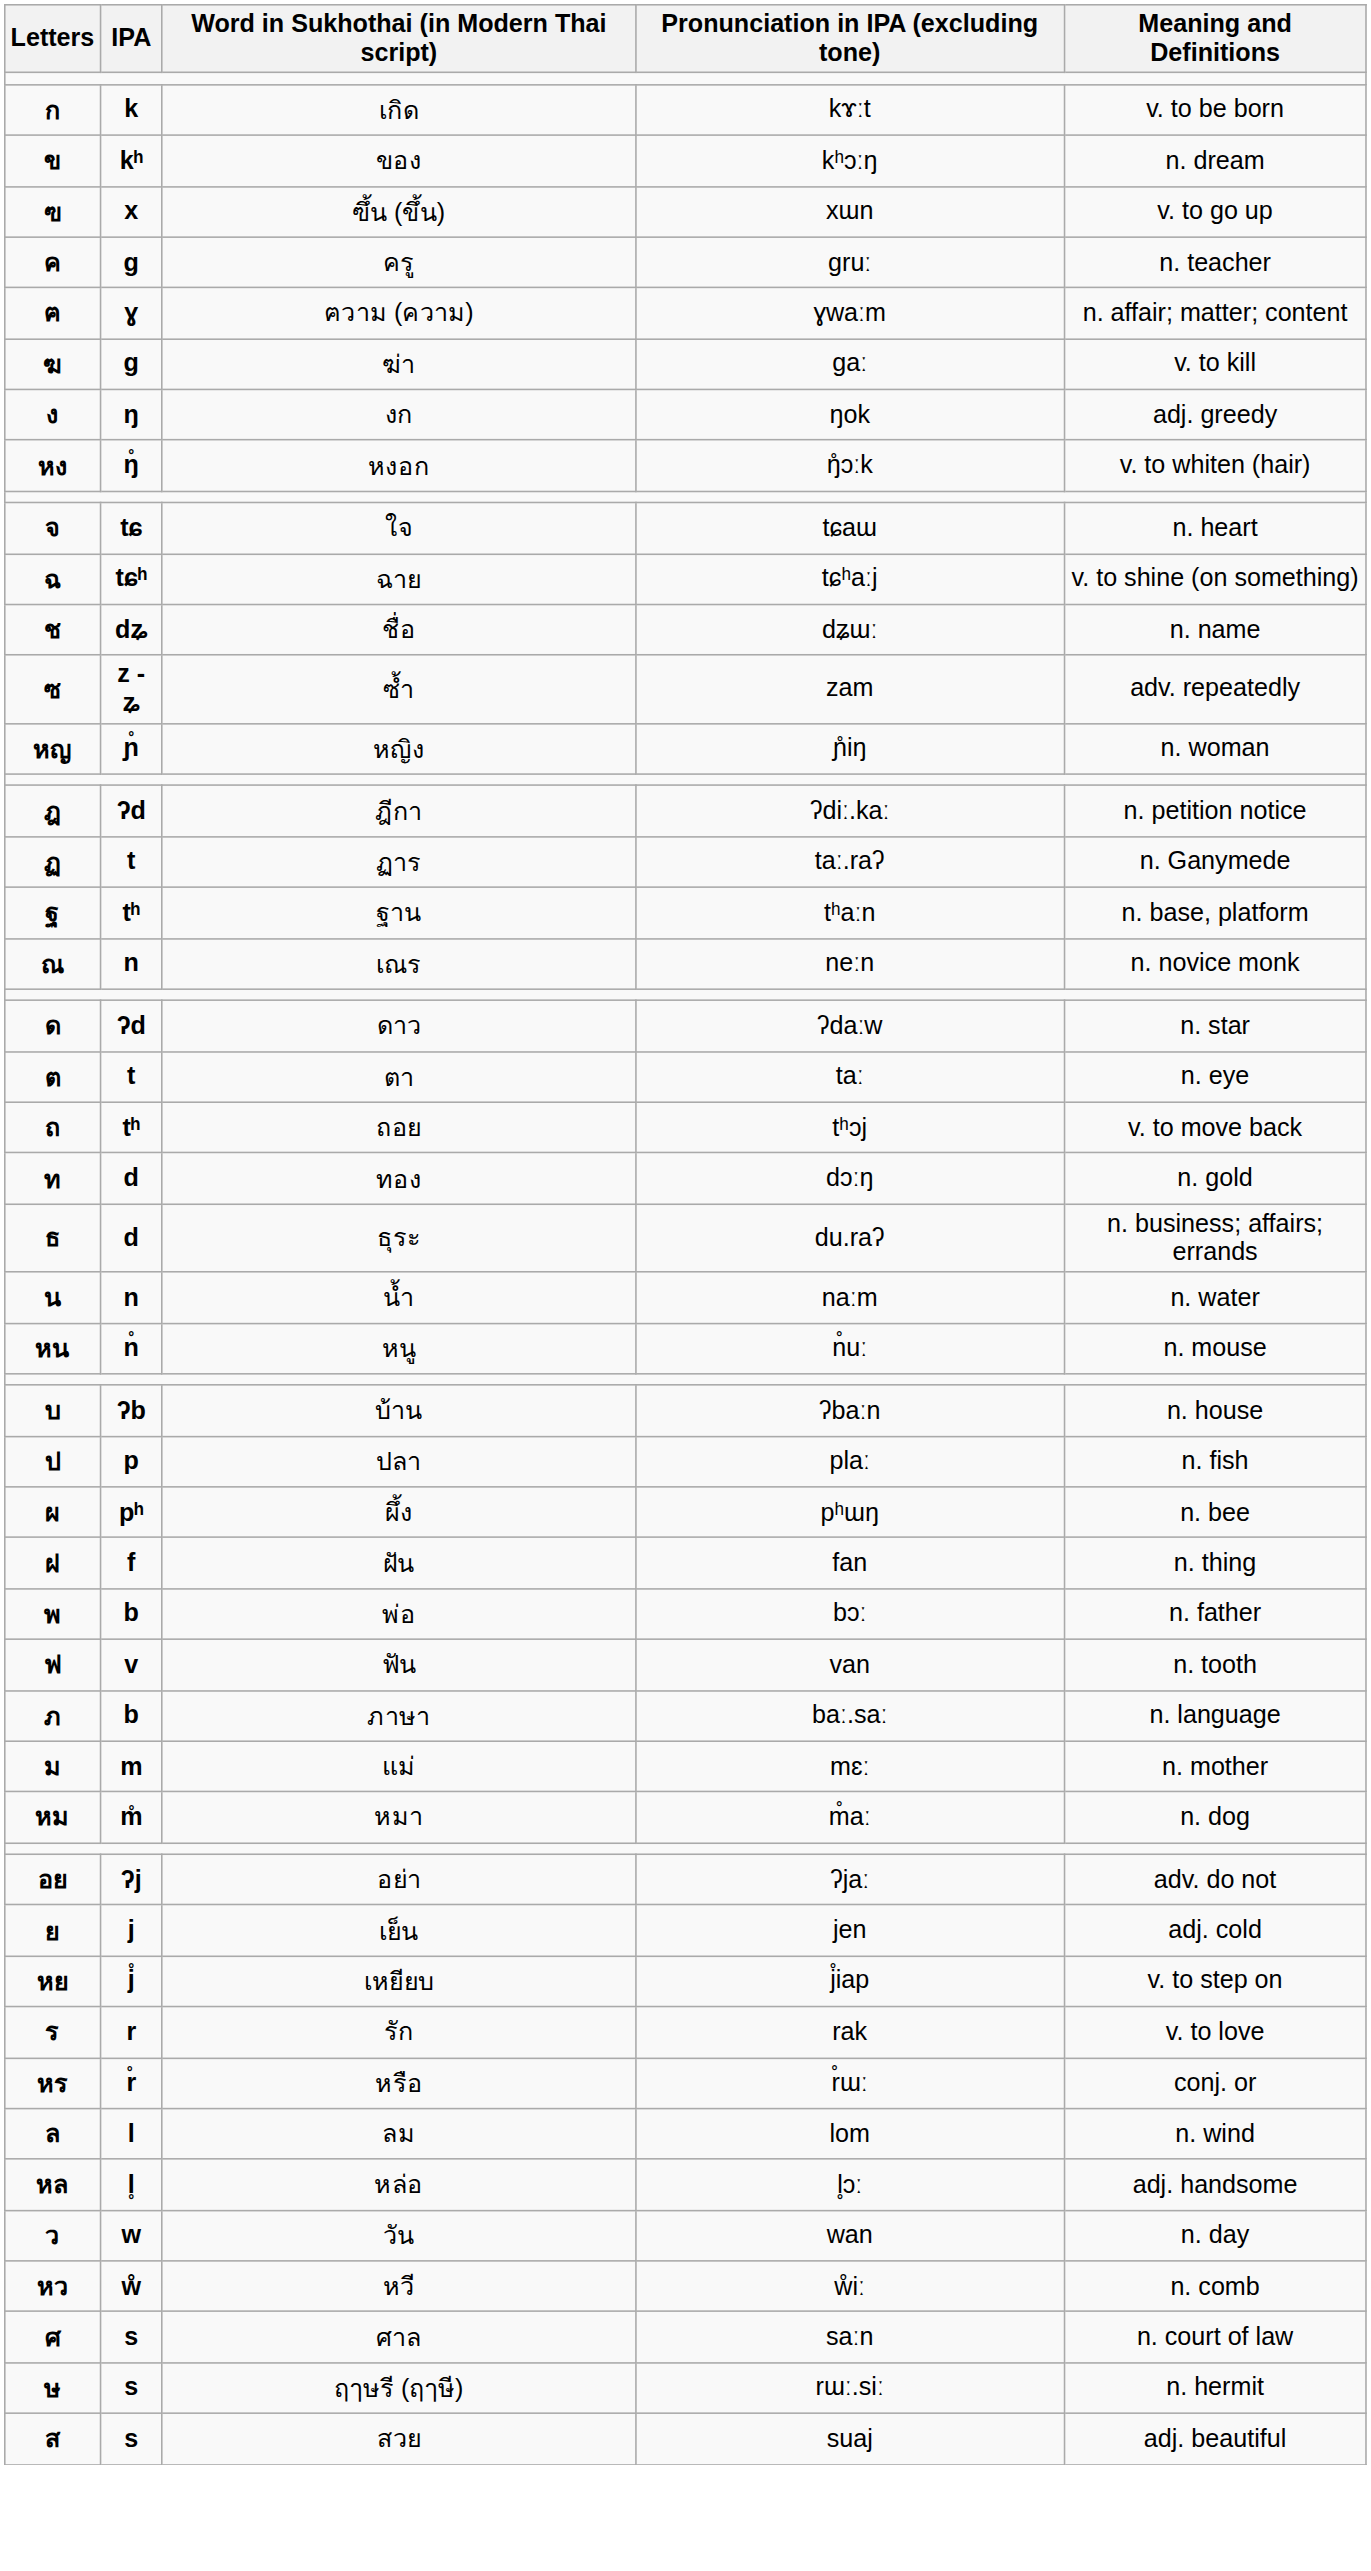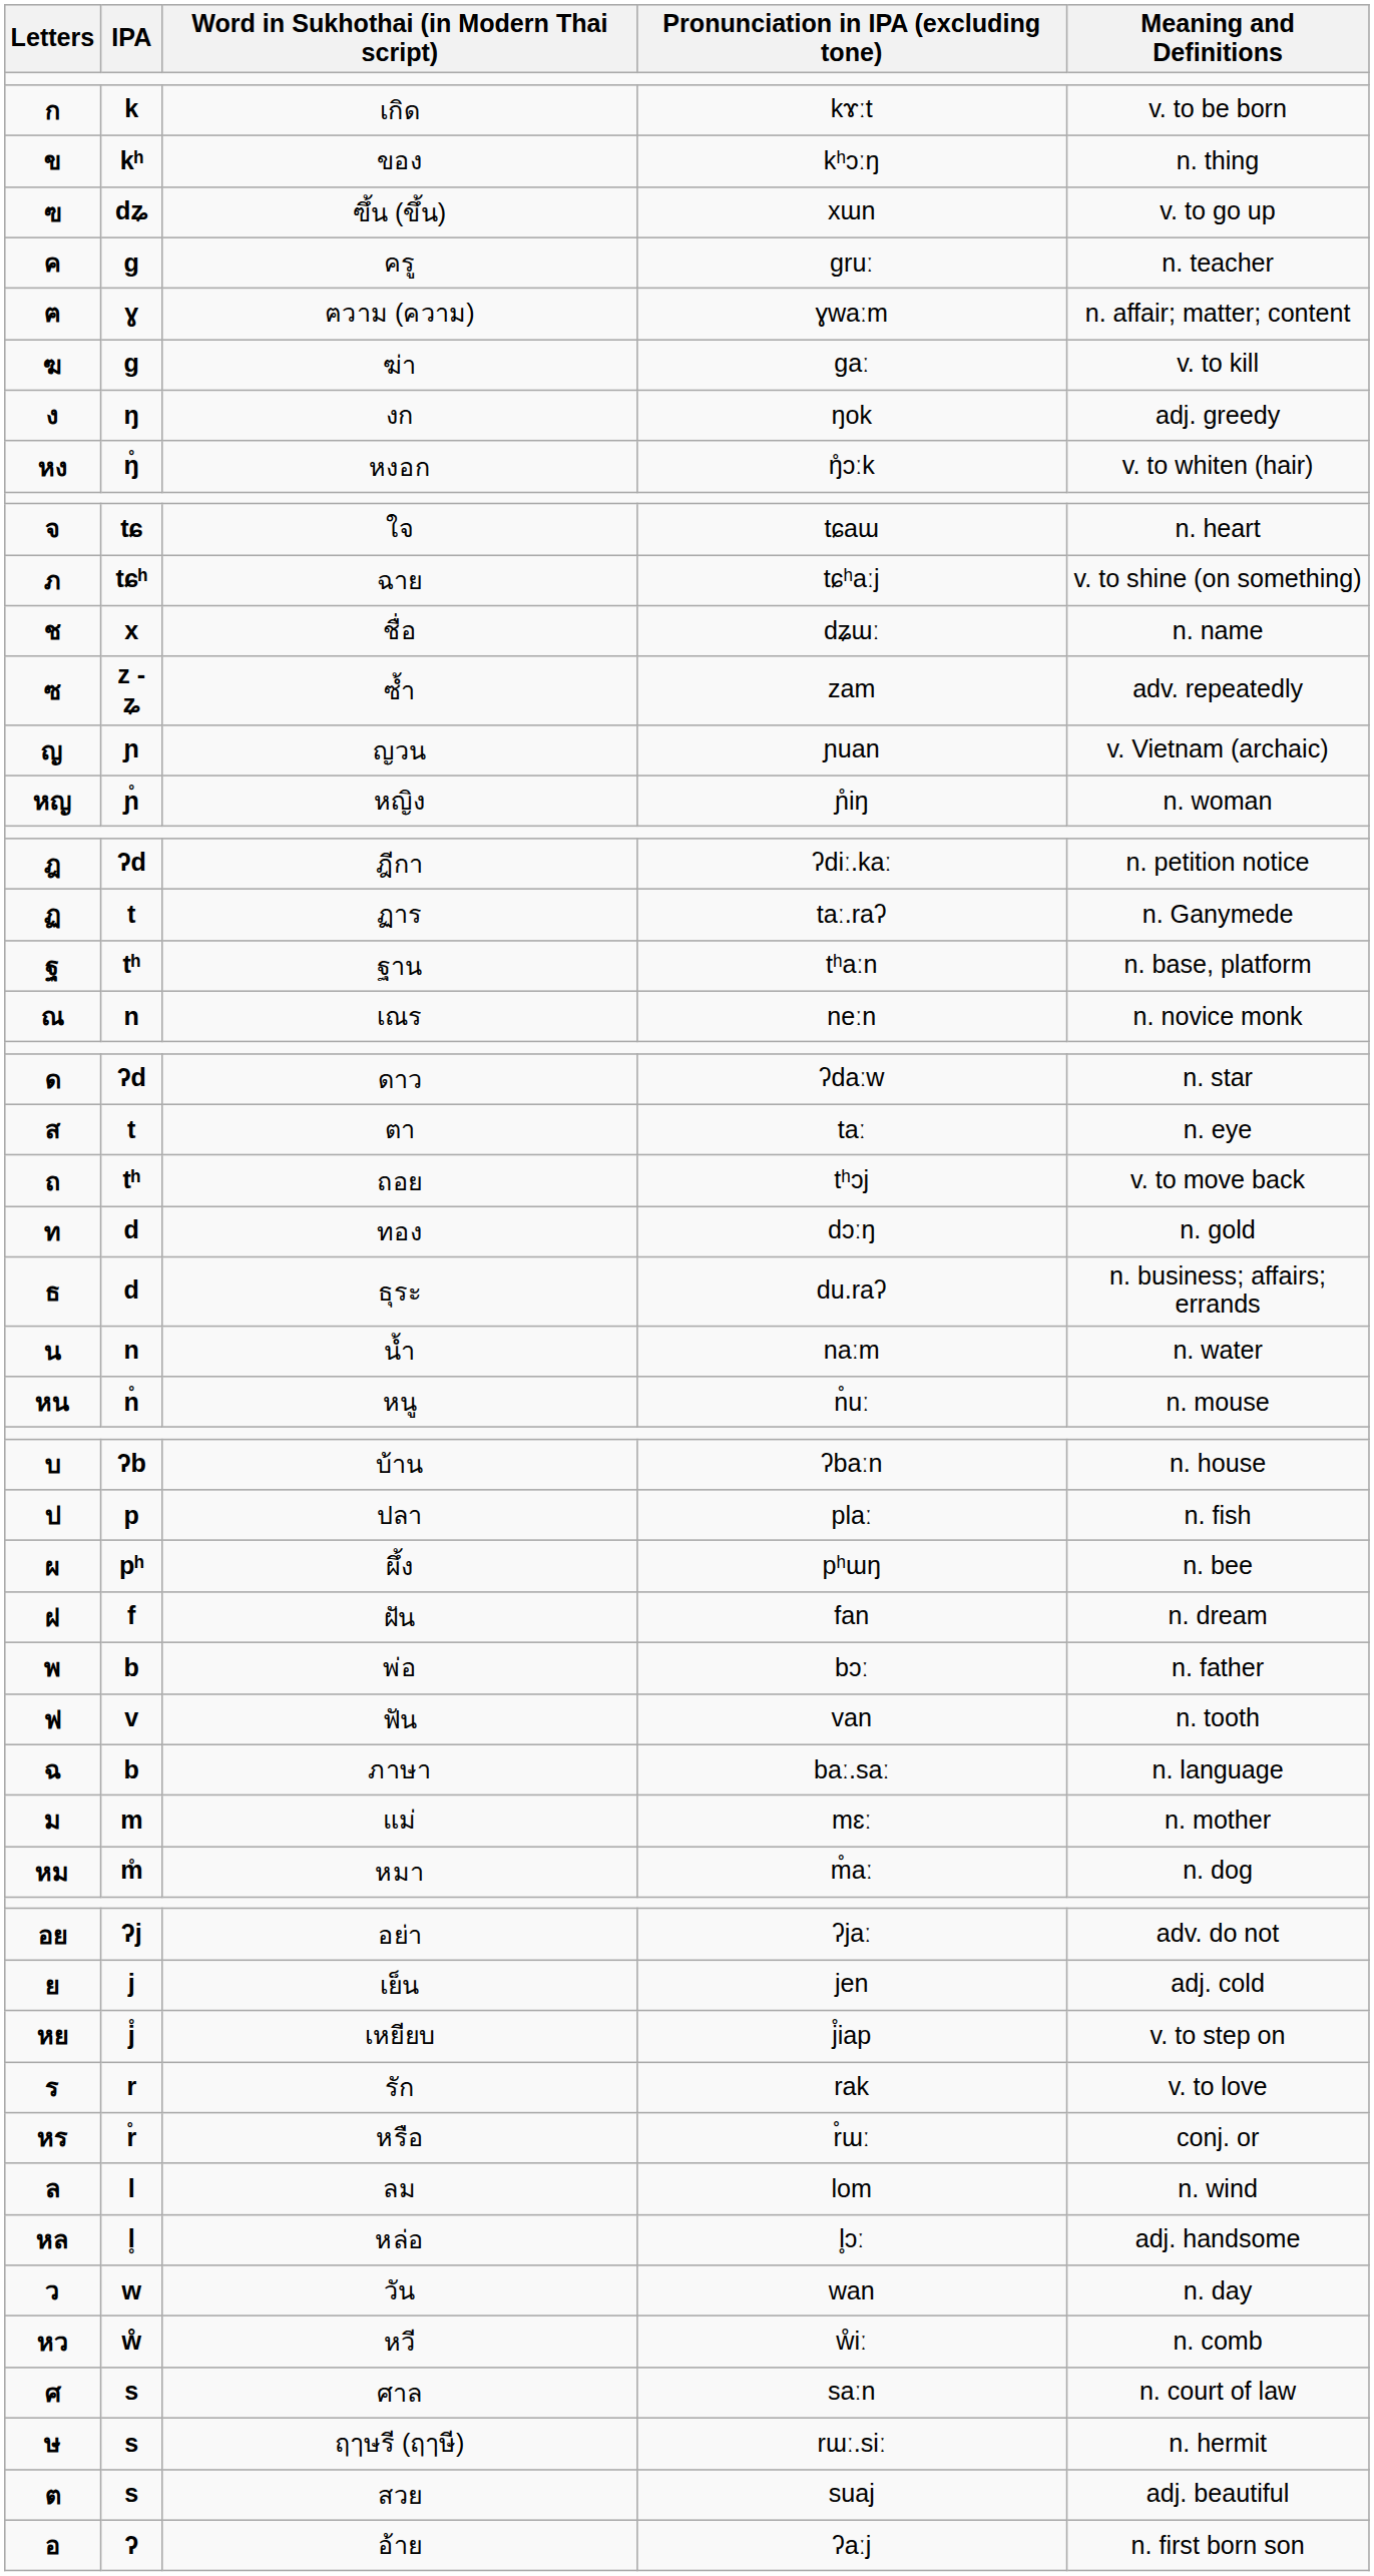 <table class="wikitable" style=" text-align: center">
 <tr>
 <th>Letters</th>
 <th>IPA</th>
 <th>Word in Sukhothai (in Modern Thai script)</th>
 <th>Pronunciation in IPA (excluding tone)</th>
 <th>Meaning and Definitions</th>
 </tr>
 <tr>
 <td colspan="5"><strong></strong></td>
 </tr>
 <tr>
 <td><strong>ก</strong></td>
 <td><strong>k</strong></td>
 <td>เกิด</td>
 <td>kɤːt</td>
 <td>v. to be born</td>
 </tr>
 <tr>
 <td><strong>ข</strong></td>
 <td><strong>kʰ</strong></td>
 <td>ของ</td>
 <td>kʰɔːŋ</td>
-<td>n. dream</td>
+<td>n. thing</td>
 </tr>
 <tr>
 <td><strong>ฃ</strong></td>
-<td><strong>x</strong></td>
+<td><strong>dʑ</strong></td>
 <td>ฃึ้น (ขึ้น)</td>
 <td>xɯn</td>
 <td>v. to go up</td>
 </tr>
 <tr>
 <td><strong>ค</strong></td>
 <td><strong>g</strong></td>
 <td>ครู</td>
 <td>gruː</td>
 <td>n. teacher</td>
 </tr>
 <tr>
 <td><strong>ฅ</strong></td>
 <td><strong>ɣ</strong></td>
 <td>ฅวาม (ความ)</td>
 <td>ɣwaːm</td>
 <td>n. affair; matter; content</td>
 </tr>
 <tr>
 <td><strong>ฆ</strong></td>
 <td><strong>g</strong></td>
 <td>ฆ่า</td>
 <td>gaː</td>
 <td>v. to kill</td>
 </tr>
 <tr>
 <td><strong>ง</strong></td>
 <td><strong>ŋ</strong></td>
 <td>งก</td>
 <td>ŋok</td>
 <td>adj. greedy</td>
 </tr>
 <tr>
 <td><strong>หง</strong></td>
 <td><strong>ŋ̊</strong></td>
 <td>หงอก</td>
 <td>ŋ̊ɔːk</td>
 <td>v. to whiten (hair)</td>
 </tr>
 <tr>
 <td colspan="5"><strong></strong></td>
 </tr>
 <tr>
 <td><strong>จ</strong></td>
 <td><strong>tɕ</strong></td>
 <td>ใจ</td>
 <td>tɕaɯ</td>
 <td>n. heart</td>
 </tr>
 <tr>
-<td><strong>ฉ</strong></td>
+<td><strong>ภ</strong></td>
 <td><strong>tɕʰ</strong></td>
 <td>ฉาย</td>
 <td>tɕʰaːj</td>
 <td>v. to shine (on something)</td>
 </tr>
 <tr>
 <td><strong>ช</strong></td>
-<td><strong>dʑ</strong></td>
+<td><strong>x</strong></td>
 <td>ชื่อ</td>
 <td>dʑɯː</td>
 <td>n. name</td>
 </tr>
 <tr>
 <td><strong>ซ</strong></td>
 <td><strong>z - ʑ</strong></td>
 <td>ซ้ำ</td>
 <td>zam</td>
 <td>adv. repeatedly</td>
+</tr>
+<tr>
+<td><strong>ญ</strong></td>
+<td><strong>ɲ</strong></td>
+<td>ญวน</td>
+<td>ɲuan</td>
+<td>v. Vietnam (archaic)</td>
 </tr>
 <tr>
 <td><strong>หญ</strong></td>
 <td><strong>ɲ̊</strong></td>
 <td>หญิง</td>
 <td>ɲ̊iŋ</td>
 <td>n. woman</td>
 </tr>
 <tr>
 <td colspan="5"><strong></strong></td>
 </tr>
 <tr>
 <td><strong>ฎ</strong></td>
 <td><strong>ʔd</strong></td>
 <td>ฎีกา</td>
 <td>ʔdiː.kaː</td>
 <td>n. petition notice</td>
 </tr>
 <tr>
 <td><strong>ฏ</strong></td>
 <td><strong>t</strong></td>
 <td>ฏาร</td>
 <td>taː.raʔ</td>
 <td>n. Ganymede</td>
 </tr>
 <tr>
 <td><strong>ฐ</strong></td>
 <td><strong>tʰ</strong></td>
 <td>ฐาน</td>
 <td>tʰaːn</td>
 <td>n. base, platform</td>
 </tr>
 <tr>
 <td><strong>ณ</strong></td>
 <td><strong>n</strong></td>
 <td>เณร</td>
 <td>neːn</td>
 <td>n. novice monk</td>
 </tr>
 <tr>
 <td colspan="5"><strong></strong></td>
 </tr>
 <tr>
 <td><strong>ด</strong></td>
 <td><strong>ʔd</strong></td>
 <td>ดาว</td>
 <td>ʔdaːw</td>
 <td>n. star</td>
 </tr>
 <tr>
-<td><strong>ต</strong></td>
+<td><strong>ส</strong></td>
 <td><strong>t</strong></td>
 <td>ตา</td>
 <td>taː</td>
 <td>n. eye</td>
 </tr>
 <tr>
 <td><strong>ถ</strong></td>
 <td><strong>tʰ</strong></td>
 <td>ถอย</td>
 <td>tʰɔj</td>
 <td>v. to move back</td>
 </tr>
 <tr>
 <td><strong>ท</strong></td>
 <td><strong>d</strong></td>
 <td>ทอง</td>
 <td>dɔːŋ</td>
 <td>n. gold</td>
 </tr>
 <tr>
 <td><strong>ธ</strong></td>
 <td><strong>d</strong></td>
 <td>ธุระ</td>
 <td>du.raʔ</td>
 <td>n. business; affairs; errands</td>
 </tr>
 <tr>
 <td><strong>น</strong></td>
 <td><strong>n</strong></td>
 <td>น้ำ</td>
 <td>naːm</td>
 <td>n. water</td>
 </tr>
 <tr>
 <td><strong>หน</strong></td>
 <td><strong>n̊</strong></td>
 <td>หนู</td>
 <td>n̊uː</td>
 <td>n. mouse</td>
 </tr>
 <tr>
 <td colspan="5"><strong></strong></td>
 </tr>
 <tr>
 <td><strong>บ</strong></td>
 <td><strong>ʔb</strong></td>
 <td>บ้าน</td>
 <td>ʔbaːn</td>
 <td>n. house</td>
 </tr>
 <tr>
 <td><strong>ป</strong></td>
 <td><strong>p</strong></td>
 <td>ปลา</td>
 <td>plaː</td>
 <td>n. fish</td>
 </tr>
 <tr>
 <td><strong>ผ</strong></td>
 <td><strong>pʰ</strong></td>
 <td>ผึ้ง</td>
 <td>pʰɯŋ</td>
 <td>n. bee</td>
 </tr>
 <tr>
 <td><strong>ฝ</strong></td>
 <td><strong>f</strong></td>
 <td>ฝัน</td>
 <td>fan</td>
-<td>n. thing</td>
+<td>n. dream</td>
 </tr>
 <tr>
 <td><strong>พ</strong></td>
 <td><strong>b</strong></td>
 <td>พ่อ</td>
 <td>bɔː</td>
 <td>n. father</td>
 </tr>
 <tr>
 <td><strong>ฟ</strong></td>
 <td><strong>v</strong></td>
 <td>ฟัน</td>
 <td>van</td>
 <td>n. tooth</td>
 </tr>
 <tr>
-<td><strong>ภ</strong></td>
+<td><strong>ฉ</strong></td>
 <td><strong>b</strong></td>
 <td>ภาษา</td>
 <td>baː.saː</td>
 <td>n. language</td>
 </tr>
 <tr>
 <td><strong>ม</strong></td>
 <td><strong>m</strong></td>
 <td>แม่</td>
 <td>mɛː</td>
 <td>n. mother</td>
 </tr>
 <tr>
 <td><strong>หม</strong></td>
 <td><strong>m̊</strong></td>
 <td>หมา</td>
 <td>m̊aː</td>
 <td>n. dog</td>
 </tr>
 <tr>
 <td colspan="5"><strong></strong></td>
 </tr>
 <tr>
 <td><strong>อย</strong></td>
 <td><strong>ʔj</strong></td>
 <td>อย่า</td>
 <td>ʔjaː</td>
 <td>adv. do not</td>
 </tr>
 <tr>
 <td><strong>ย</strong></td>
 <td><strong>j</strong></td>
 <td>เย็น</td>
 <td>jen</td>
 <td>adj. cold</td>
 </tr>
 <tr>
 <td><strong>หย</strong></td>
 <td><strong>j̊</strong></td>
 <td>เหยียบ</td>
 <td>j̊iap</td>
 <td>v. to step on</td>
 </tr>
 <tr>
 <td><strong>ร</strong></td>
 <td><strong>r</strong></td>
 <td>รัก</td>
 <td>rak</td>
 <td>v. to love</td>
 </tr>
 <tr>
 <td><strong>หร</strong></td>
 <td><strong>r̊</strong></td>
 <td>หรือ</td>
 <td>r̊ɯː</td>
 <td>conj. or</td>
 </tr>
 <tr>
 <td><strong>ล</strong></td>
 <td><strong>l</strong></td>
 <td>ลม</td>
 <td>lom</td>
 <td>n. wind</td>
 </tr>
 <tr>
 <td><strong>หล</strong></td>
 <td><strong>l̥</strong></td>
 <td>หล่อ</td>
 <td>l̥ɔː</td>
 <td>adj. handsome</td>
 </tr>
 <tr>
 <td><strong>ว</strong></td>
 <td><strong>w</strong></td>
 <td>วัน</td>
 <td>wan</td>
 <td>n. day</td>
 </tr>
 <tr>
 <td><strong>หว</strong></td>
 <td><strong>ẘ</strong></td>
 <td>หวี</td>
 <td>ẘiː</td>
 <td>n. comb</td>
 </tr>
 <tr>
 <td><strong>ศ</strong></td>
 <td><strong>s</strong></td>
 <td>ศาล</td>
 <td>saːn</td>
 <td>n. court of law</td>
 </tr>
 <tr>
 <td><strong>ษ</strong></td>
 <td><strong>s</strong></td>
 <td>ฤๅษรี (ฤๅษี)</td>
 <td>rɯː.siː</td>
 <td>n. hermit</td>
 </tr>
 <tr>
-<td><strong>ส</strong></td>
+<td><strong>ต</strong></td>
 <td><strong>s</strong></td>
 <td>สวย</td>
 <td>suaj</td>
 <td>adj. beautiful</td>
 </tr>
+<tr>
+<td><strong>อ</strong></td>
+<td><strong>ʔ</strong></td>
+<td>อ้าย</td>
+<td>ʔaːj</td>
+<td>n. first born son</td>
+</tr>
 </table>
